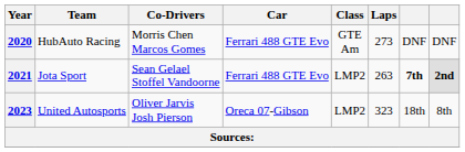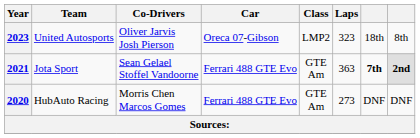 <table class="wikitable" style="text-align:center; font-size:90%">
 <tr>
 <th>Year</th>
 <th>Team</th>
 <th>Co-Drivers</th>
 <th>Car</th>
 <th>Class</th>
 <th>Laps</th>
 <th></th>
 <th></th>
 </tr>
 <tr>
+<th><a href='#'>2023</a></th>
+<td align="left"nowrap> <a href='#'>United Autosports</a></td>
+<td align="left"nowrap> <a href='#'>Oliver Jarvis</a><br> <a href='#'>Josh Pierson</a></td>
+<td align="left"nowrap><a href='#'>Oreca 07</a>-<a href='#'>Gibson</a></td>
+<td>LMP2</td>
+<td>323</td>
+<td>18th</td>
+<td>8th</td>
+</tr>
+<tr>
+<th><a href='#'>2021</a></th>
+<td align="left"nowrap> <a href='#'>Jota Sport</a></td>
+<td align="left"nowrap> <a href='#'>Sean Gelael</a><br> <a href='#'>Stoffel Vandoorne</a></td>
+<td align="left"nowrap><a href='#'>Ferrari 488 GTE Evo</a></td>
+<td>GTE<br>Am</td>
+<td>363</td>
+<td><strong>7th</strong></td>
+<td style="background:#DFDFDF;"><strong>2nd</strong></td>
+</tr>
+<tr>
 <th><a href='#'>2020</a></th>
 <td align="left"nowrap> HubAuto Racing</td>
 <td align="left"nowrap> Morris Chen<br> <a href='#'>Marcos Gomes</a></td>
 <td align="left"nowrap><a href='#'>Ferrari 488 GTE Evo</a></td>
 <td>GTE<br>Am</td>
 <td>273</td>
 <td>DNF</td>
 <td>DNF</td>
 </tr>
 <tr>
-<th><a href='#'>2021</a></th>
-<td align="left"nowrap> <a href='#'>Jota Sport</a></td>
-<td align="left"nowrap> <a href='#'>Sean Gelael</a><br> <a href='#'>Stoffel Vandoorne</a></td>
-<td align="left"nowrap><a href='#'>Ferrari 488 GTE Evo</a></td>
-<td>LMP2</td>
-<td>263</td>
-<td><strong>7th</strong></td>
-<td style="background:#DFDFDF;"><strong>2nd</strong></td>
-</tr>
-<tr>
-<th><a href='#'>2023</a></th>
-<td align="left"nowrap> <a href='#'>United Autosports</a></td>
-<td align="left"nowrap> <a href='#'>Oliver Jarvis</a><br> <a href='#'>Josh Pierson</a></td>
-<td align="left"nowrap><a href='#'>Oreca 07</a>-<a href='#'>Gibson</a></td>
-<td>LMP2</td>
-<td>323</td>
-<td>18th</td>
-<td>8th</td>
-</tr>
-<tr>
 <th colspan="8">Sources:</th>
 </tr>
 <tr>
 </tr>
 </table>
